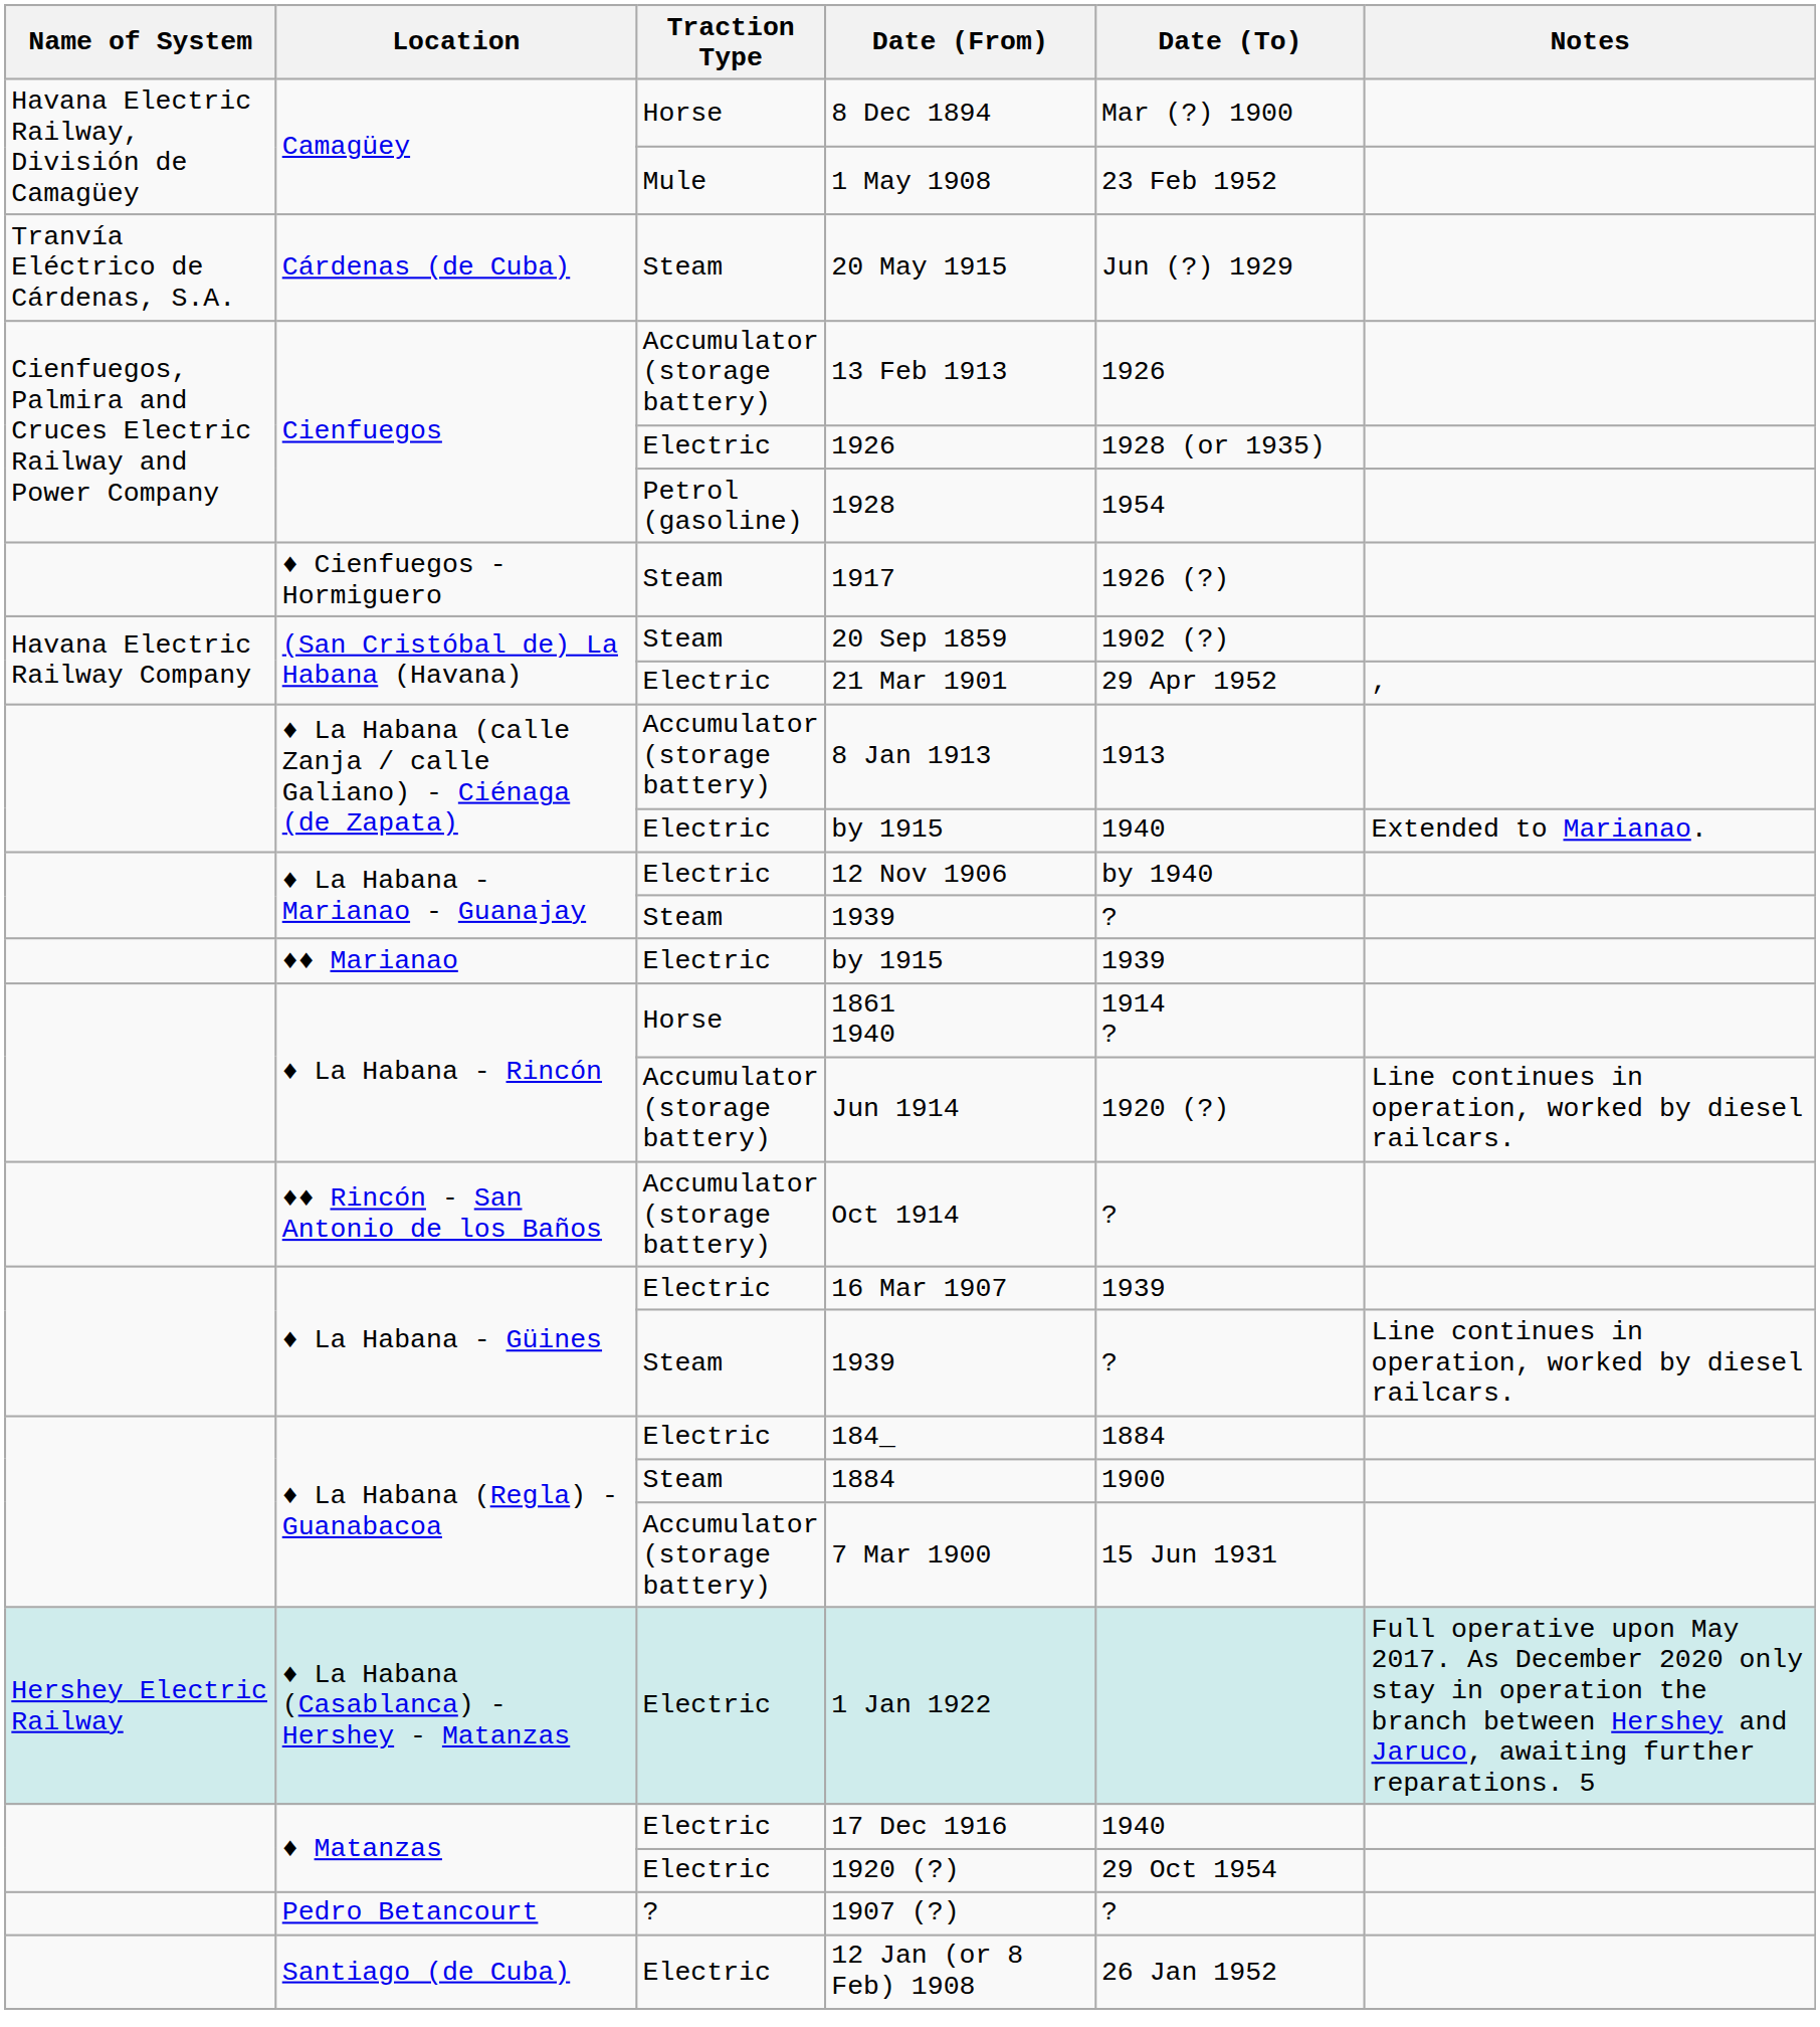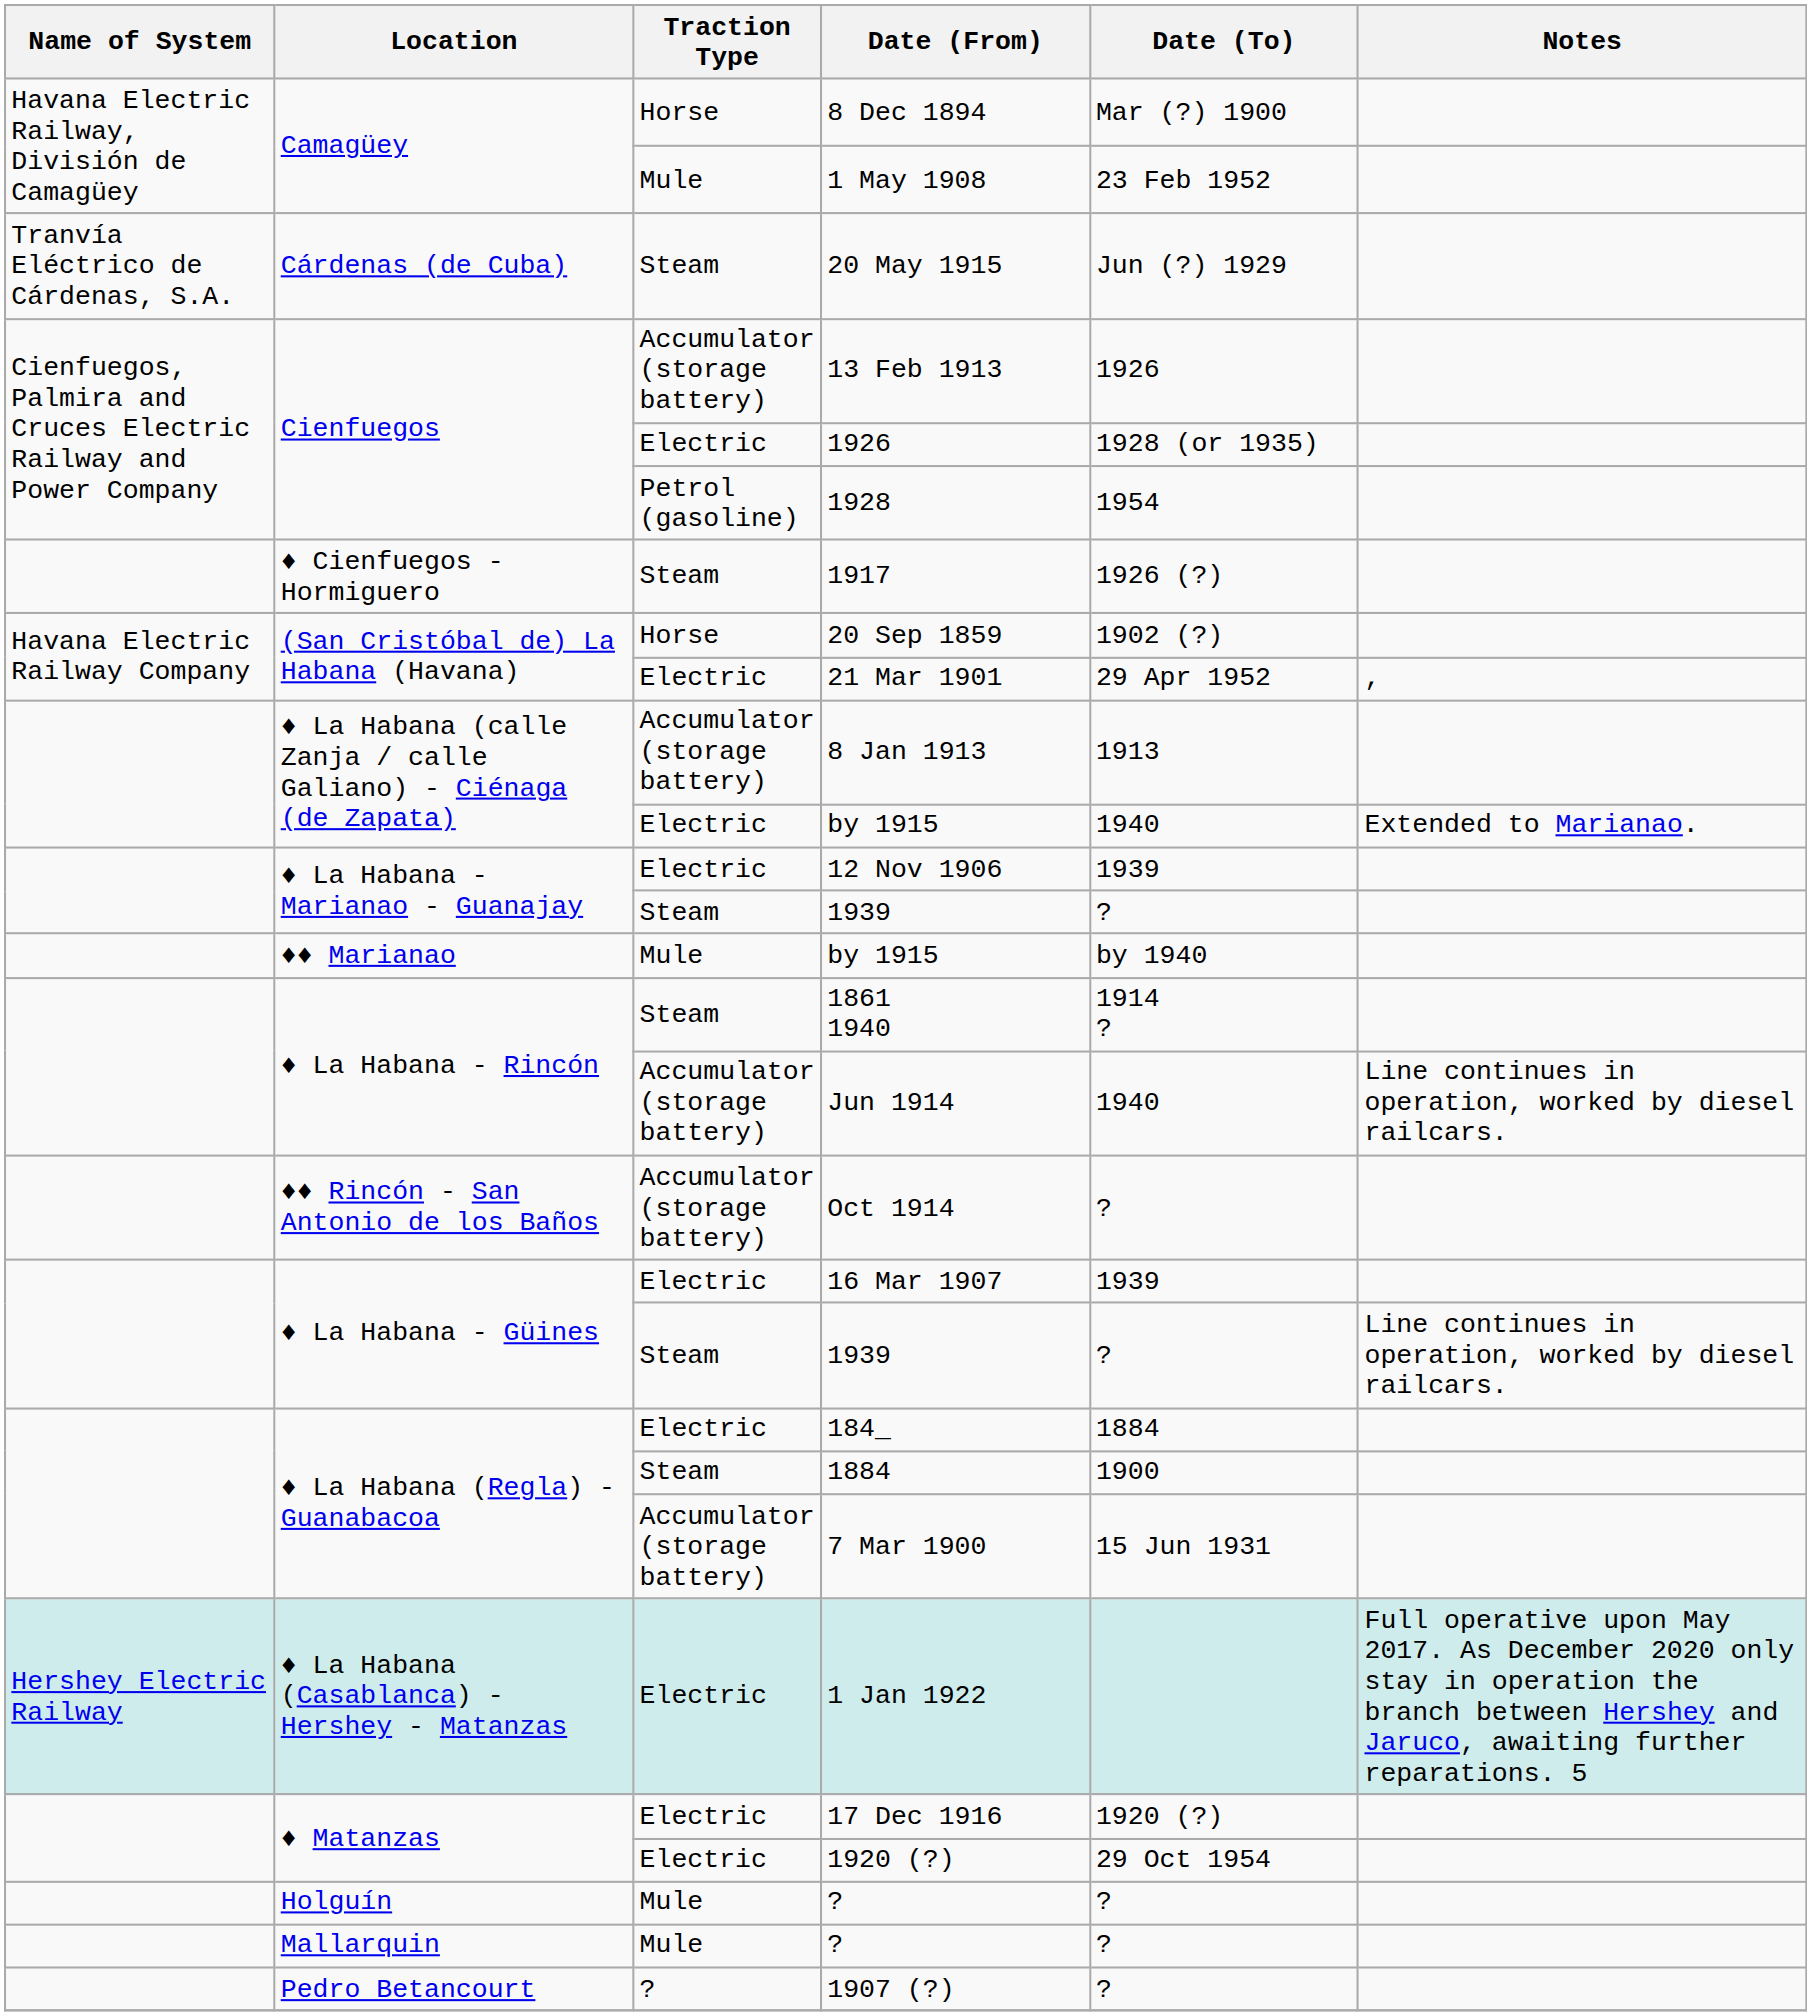 <table class="wikitable" width=100%>
 <tr>
 <th width=15%>Name of System</th>
 <th width=20%>Location</th>
 <th width=10%>Traction<br>Type</th>
 <th width=15%>Date (From)</th>
 <th width=15%>Date (To)</th>
 <th width=25%>Notes</th>
 </tr>
 <tr>
 <td rowspan="2">Havana Electric Railway, División de Camagüey</td>
 <td rowspan="2"><a href='#'>Camagüey</a></td>
 <td>Horse</td>
 <td>8 Dec 1894</td>
 <td>Mar (?) 1900</td>
 <td> </td>
 </tr>
 <tr>
 <td>Mule</td>
 <td>1 May 1908</td>
 <td>23 Feb 1952</td>
 <td></td>
 </tr>
 <tr>
 <td>Tranvía Eléctrico de Cárdenas, S.A.</td>
 <td><a href='#'>Cárdenas (de Cuba)</a></td>
 <td>Steam</td>
 <td>20 May 1915</td>
 <td>Jun (?) 1929</td>
 <td></td>
 </tr>
 <tr>
 <td rowspan="3">Cienfuegos, Palmira and Cruces Electric Railway and Power Company</td>
 <td rowspan="3"><a href='#'>Cienfuegos</a></td>
 <td>Accumulator (storage battery)</td>
 <td>13 Feb 1913</td>
 <td>1926</td>
 <td> </td>
 </tr>
 <tr>
 <td>Electric</td>
 <td>1926</td>
 <td>1928 (or 1935)</td>
 <td> </td>
 </tr>
 <tr>
 <td>Petrol (gasoline)</td>
 <td>1928</td>
 <td>1954</td>
 <td></td>
 </tr>
 <tr>
 <td> </td>
 <td>♦ Cienfuegos - Hormiguero</td>
 <td>Steam</td>
 <td>1917</td>
 <td>1926 (?)</td>
 <td> </td>
 </tr>
 <tr>
 <td rowspan="2">Havana Electric Railway Company</td>
 <td rowspan="2"><a href='#'>(San Cristóbal de) La Habana</a> (Havana)</td>
-<td>Steam</td>
+<td>Horse</td>
 <td>20 Sep 1859</td>
 <td>1902 (?)</td>
 <td></td>
 </tr>
 <tr>
 <td>Electric</td>
 <td>21 Mar 1901</td>
 <td>29 Apr 1952</td>
 <td>, </td>
 </tr>
 <tr>
 <td rowspan="2"> </td>
 <td rowspan="2">♦ La Habana (calle Zanja / calle Galiano) - <a href='#'>Ciénaga (de Zapata)</a></td>
 <td>Accumulator (storage battery)</td>
 <td>8 Jan 1913</td>
 <td>1913</td>
 <td></td>
 </tr>
 <tr>
 <td>Electric</td>
 <td>by 1915</td>
 <td>1940</td>
 <td> Extended to <a href='#'>Marianao</a>.</td>
 </tr>
 <tr>
 <td rowspan="2"> </td>
 <td rowspan="2">♦ La Habana - <a href='#'>Marianao</a> - <a href='#'>Guanajay</a></td>
 <td>Electric</td>
 <td>12 Nov 1906</td>
-<td>by 1940</td>
+<td>1939</td>
 <td> </td>
 </tr>
 <tr>
 <td>Steam</td>
 <td>1939</td>
 <td>?</td>
 <td></td>
 </tr>
 <tr>
 <td> </td>
 <td>♦♦ <a href='#'>Marianao</a></td>
-<td>Electric</td>
+<td>Mule</td>
 <td>by 1915</td>
-<td>1939</td>
+<td>by 1940</td>
 <td></td>
 </tr>
 <tr>
 <td rowspan="2"> </td>
 <td rowspan="2">♦ La Habana - <a href='#'>Rincón</a></td>
-<td>Horse</td>
+<td>Steam</td>
 <td>1861<br>1940</td>
 <td>1914<br>?</td>
 <td></td>
 </tr>
 <tr>
 <td>Accumulator (storage battery)</td>
 <td>Jun 1914</td>
-<td>1920 (?)</td>
+<td>1940</td>
 <td> Line continues in operation, worked by diesel railcars.</td>
 </tr>
 <tr>
 <td> </td>
 <td>♦♦ <a href='#'>Rincón</a> - <a href='#'>San Antonio de los Baños</a></td>
 <td>Accumulator (storage battery)</td>
 <td>Oct 1914</td>
 <td>?</td>
 <td> </td>
 </tr>
 <tr>
 <td rowspan="2"> </td>
 <td rowspan="2">♦ La Habana - <a href='#'>Güines</a></td>
 <td>Electric</td>
 <td>16 Mar 1907</td>
 <td>1939</td>
 <td></td>
 </tr>
 <tr>
 <td>Steam</td>
 <td>1939</td>
 <td>?</td>
 <td> Line continues in operation, worked by diesel railcars.</td>
 </tr>
 <tr>
 <td rowspan="3"> </td>
 <td rowspan="3">♦ La Habana (<a href='#'>Regla</a>) - <a href='#'>Guanabacoa</a></td>
 <td>Electric</td>
 <td>184_</td>
 <td>1884</td>
 <td> </td>
 </tr>
 <tr>
 <td>Steam</td>
 <td>1884</td>
 <td>1900</td>
 <td> </td>
 </tr>
 <tr>
 <td>Accumulator (storage battery)</td>
 <td>7 Mar 1900</td>
 <td>15 Jun 1931</td>
 <td></td>
 </tr>
 <tr>
 <td style="background:#CFECEC"><a href='#'>Hershey Electric Railway</a></td>
 <td style="background:#CFECEC">♦ La Habana (<a href='#'>Casablanca</a>) - <a href='#'>Hershey</a> - <a href='#'>Matanzas</a></td>
 <td style="background:#CFECEC">Electric</td>
 <td style="background:#CFECEC">1 Jan 1922</td>
 <td style="background:#CFECEC"> </td>
 <td style="background:#CFECEC">Full operative upon May 2017. As December 2020 only stay in operation the branch between <a href='#'>Hershey</a> and <a href='#'>Jaruco</a>, awaiting further reparations.  5</td>
 </tr>
 <tr>
 <td rowspan="2"> </td>
 <td rowspan="2">♦ <a href='#'>Matanzas</a></td>
 <td>Electric</td>
 <td>17 Dec 1916</td>
-<td>1940</td>
+<td>1920 (?)</td>
 <td></td>
 </tr>
 <tr>
 <td>Electric</td>
 <td>1920 (?)</td>
 <td>29 Oct 1954</td>
 <td></td>
 </tr>
 <tr>
 <td> </td>
+<td><a href='#'>Holguín</a></td>
+<td>Mule</td>
+<td>?</td>
+<td>?</td>
+<td> </td>
+</tr>
+<tr>
+<td> </td>
+<td><a href='#'>Mallarquin</a></td>
+<td>Mule</td>
+<td>?</td>
+<td>?</td>
+<td> </td>
+</tr>
+<tr>
+<td> </td>
 <td><a href='#'>Pedro Betancourt</a></td>
 <td>?</td>
 <td>1907 (?)</td>
 <td>?</td>
 <td></td>
 </tr>
 <tr>
-<td> </td>
-<td><a href='#'>Santiago (de Cuba)</a></td>
-<td>Electric</td>
-<td>12 Jan (or 8 Feb) 1908</td>
-<td>26 Jan 1952</td>
-<td></td>
-</tr>
-<tr>
 </tr>
 </table>
